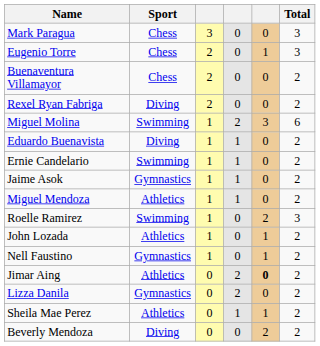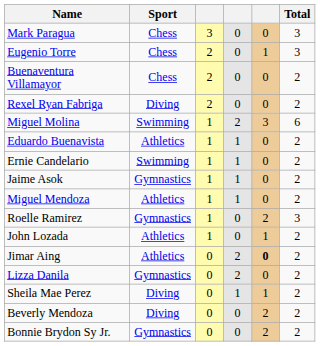 <table class="wikitable" style="font-size:100%; text-align:center;">
 <tr>
 <th width="160">Name</th>
 <th width="80">Sport</th>
 <th width="30"></th>
 <th width="30"></th>
 <th width="30"></th>
 <th width="40">Total</th>
 </tr>
 <tr>
 <td align=left><a href='#'>Mark Paragua</a></td>
 <td><a href='#'>Chess</a></td>
 <td bgcolor=#fffcaf>3</td>
 <td bgcolor=#e5e5e5>0</td>
 <td bgcolor=#eecc99>0</td>
 <td>3</td>
 </tr>
 <tr>
 <td align=left><a href='#'>Eugenio Torre</a></td>
 <td><a href='#'>Chess</a></td>
 <td bgcolor=#fffcaf>2</td>
 <td bgcolor=#e5e5e5>0</td>
 <td bgcolor=#eecc99>1</td>
 <td>3</td>
 </tr>
 <tr>
 <td align=left><a href='#'>Buenaventura Villamayor</a></td>
 <td><a href='#'>Chess</a></td>
 <td bgcolor=#fffcaf>2</td>
 <td bgcolor=#e5e5e5>0</td>
 <td bgcolor=#eecc99>0</td>
 <td>2</td>
 </tr>
 <tr>
 <td align=left><a href='#'>Rexel Ryan Fabriga</a></td>
 <td><a href='#'>Diving</a></td>
 <td bgcolor=#fffcaf>2</td>
 <td bgcolor=#e5e5e5>0</td>
 <td bgcolor=#eecc99>0</td>
 <td>2</td>
 </tr>
 <tr>
 <td align=left><a href='#'>Miguel Molina</a></td>
 <td><a href='#'>Swimming</a></td>
 <td bgcolor=#fffcaf>1</td>
 <td bgcolor=#e5e5e5>2</td>
 <td bgcolor=#eecc99>3</td>
 <td>6</td>
 </tr>
 <tr>
 <td align=left><a href='#'>Eduardo Buenavista</a></td>
-<td><a href='#'>Diving</a></td>
+<td><a href='#'>Athletics</a></td>
 <td bgcolor=#fffcaf>1</td>
 <td bgcolor=#e5e5e5>1</td>
 <td bgcolor=#eecc99>0</td>
 <td>2</td>
 </tr>
 <tr>
 <td align=left>Ernie Candelario</td>
 <td><a href='#'>Swimming</a></td>
 <td bgcolor=#fffcaf>1</td>
 <td bgcolor=#e5e5e5>1</td>
 <td bgcolor=#eecc99>0</td>
 <td>2</td>
 </tr>
 <tr>
 <td align=left>Jaime Asok</td>
 <td><a href='#'>Gymnastics</a></td>
 <td bgcolor=#fffcaf>1</td>
 <td bgcolor=#e5e5e5>1</td>
 <td bgcolor=#eecc99>0</td>
 <td>2</td>
 </tr>
 <tr>
 <td align=left><a href='#'>Miguel Mendoza</a></td>
 <td><a href='#'>Athletics</a></td>
 <td bgcolor=#fffcaf>1</td>
 <td bgcolor=#e5e5e5>1</td>
 <td bgcolor=#eecc99>0</td>
 <td>2</td>
 </tr>
 <tr>
 <td align=left>Roelle Ramirez</td>
-<td><a href='#'>Swimming</a></td>
+<td><a href='#'>Gymnastics</a></td>
 <td bgcolor=#fffcaf>1</td>
 <td bgcolor=#e5e5e5>0</td>
 <td bgcolor=#eecc99>2</td>
 <td>3</td>
 </tr>
 <tr>
 <td align=left>John Lozada</td>
 <td><a href='#'>Athletics</a></td>
-<td bgcolor=#fffcaf>1</td>
-<td bgcolor=#e5e5e5>0</td>
-<td bgcolor=#eecc99>1</td>
-<td>2</td>
-</tr>
-<tr>
-<td align=left>Nell Faustino</td>
-<td><a href='#'>Gymnastics</a></td>
 <td bgcolor=#fffcaf>1</td>
 <td bgcolor=#e5e5e5>0</td>
 <td bgcolor=#eecc99>1</td>
 <td>2</td>
 </tr>
 <tr>
 <td align=left>Jimar Aing</td>
 <td><a href='#'>Athletics</a></td>
 <td bgcolor=#fffcaf>0</td>
 <td bgcolor=#e5e5e5>2</td>
 <td bgcolor=#eecc99><strong>0</strong></td>
 <td>2</td>
 </tr>
 <tr>
 <td align=left><a href='#'>Lizza Danila</a></td>
 <td><a href='#'>Gymnastics</a></td>
 <td bgcolor=#fffcaf>0</td>
 <td bgcolor=#e5e5e5>2</td>
 <td bgcolor=#eecc99>0</td>
 <td>2</td>
 </tr>
 <tr>
 <td align=left>Sheila Mae Perez</td>
-<td><a href='#'>Athletics</a></td>
+<td><a href='#'>Diving</a></td>
 <td bgcolor=#fffcaf>0</td>
 <td bgcolor=#e5e5e5>1</td>
 <td bgcolor=#eecc99>1</td>
 <td>2</td>
 </tr>
 <tr>
 <td align=left>Beverly Mendoza</td>
 <td><a href='#'>Diving</a></td>
 <td bgcolor=#fffcaf>0</td>
 <td bgcolor=#e5e5e5>0</td>
 <td bgcolor=#eecc99>2</td>
 <td>2</td>
 </tr>
+<tr>
+<td align=left>Bonnie Brydon Sy Jr.</td>
+<td><a href='#'>Gymnastics</a></td>
+<td bgcolor=#fffcaf>0</td>
+<td bgcolor=#e5e5e5>0</td>
+<td bgcolor=#eecc99>2</td>
+<td>2</td>
+</tr>
 </table>
